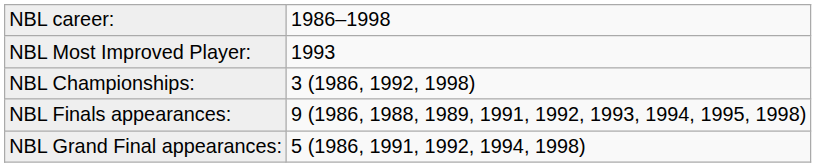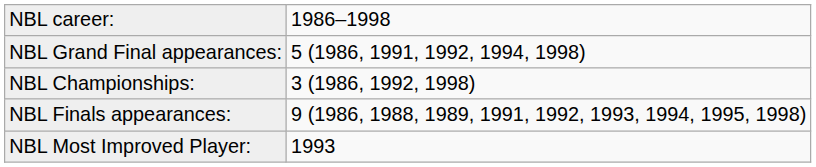 <table class="wikitable">
 <tr align=left>
 <td style="background:#efefef;">NBL career:</td>
 <td>1986–1998</td>
 </tr>
 <tr>
-<td style="background:#efefef;">NBL Most Improved Player:</td>
-<td>1993</td>
+<td style="background:#efefef;">NBL Grand Final appearances:</td>
+<td>5 (1986, 1991, 1992, 1994, 1998)</td>
 </tr>
 <tr>
 <td style="background:#efefef;">NBL Championships:</td>
 <td>3 (1986, 1992, 1998)</td>
 </tr>
 <tr>
 <td style="background:#efefef;">NBL Finals appearances:</td>
 <td>9 (1986, 1988, 1989, 1991, 1992, 1993, 1994, 1995, 1998)</td>
 </tr>
 <tr>
-<td style="background:#efefef;">NBL Grand Final appearances:</td>
-<td>5 (1986, 1991, 1992, 1994, 1998)</td>
+<td style="background:#efefef;">NBL Most Improved Player:</td>
+<td>1993</td>
 </tr>
 </table>
